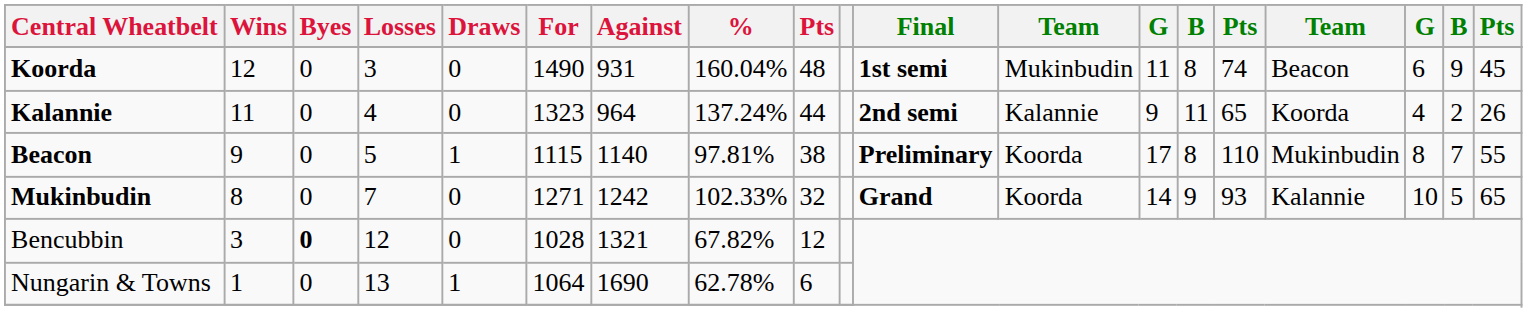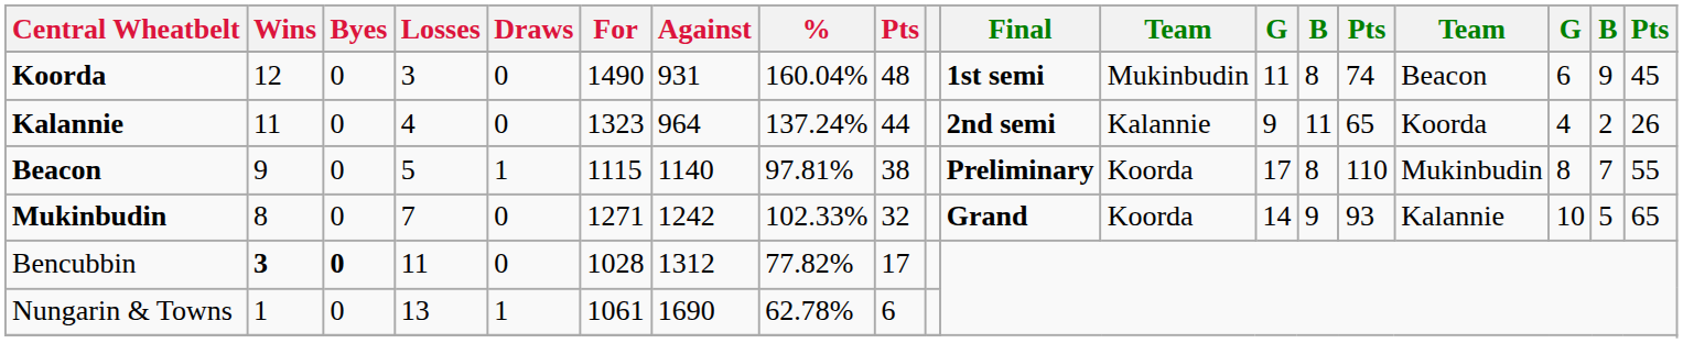 <table style="font-size: 85%; text-align: left;" class="wikitable">
 <tr>
 <th style="color:crimson">Central Wheatbelt</th>
 <th style="color:crimson">Wins</th>
 <th style="color:crimson">Byes</th>
 <th style="color:crimson">Losses</th>
 <th style="color:crimson">Draws</th>
 <th style="color:crimson">For</th>
 <th style="color:crimson">Against</th>
 <th style="color:crimson">%</th>
 <th style="color:crimson">Pts</th>
 <th></th>
 <th style="color:green">Final</th>
 <th style="color:green">Team</th>
 <th style="color:green">G</th>
 <th style="color:green">B</th>
 <th style="color:green">Pts</th>
 <th style="color:green">Team</th>
 <th style="color:green">G</th>
 <th style="color:green">B</th>
 <th style="color:green">Pts</th>
 </tr>
 <tr>
 </tr>
 <tr>
 </tr>
 <tr>
 <td><strong>Koorda</strong></td>
 <td>12</td>
 <td>0</td>
 <td>3</td>
 <td>0</td>
 <td>1490</td>
 <td>931</td>
 <td>160.04%</td>
 <td>48</td>
 <td></td>
 <td><strong>1st semi</strong></td>
 <td>Mukinbudin</td>
 <td>11</td>
 <td>8</td>
 <td>74</td>
 <td>Beacon</td>
 <td>6</td>
 <td>9</td>
 <td>45</td>
 </tr>
 <tr>
 <td><strong>Kalannie</strong></td>
 <td>11</td>
 <td>0</td>
 <td>4</td>
 <td>0</td>
 <td>1323</td>
 <td>964</td>
 <td>137.24%</td>
 <td>44</td>
 <td></td>
 <td><strong>2nd semi</strong></td>
 <td>Kalannie</td>
 <td>9</td>
 <td>11</td>
 <td>65</td>
 <td>Koorda</td>
 <td>4</td>
 <td>2</td>
 <td>26</td>
 </tr>
 <tr>
 <td><strong>Beacon</strong></td>
 <td>9</td>
 <td>0</td>
 <td>5</td>
 <td>1</td>
 <td>1115</td>
 <td>1140</td>
 <td>97.81%</td>
 <td>38</td>
 <td></td>
 <td><strong>Preliminary</strong></td>
 <td>Koorda</td>
 <td>17</td>
 <td>8</td>
 <td>110</td>
 <td>Mukinbudin</td>
 <td>8</td>
 <td>7</td>
 <td>55</td>
 </tr>
 <tr>
 <td><strong>Mukinbudin</strong></td>
 <td>8</td>
 <td>0</td>
 <td>7</td>
 <td>0</td>
 <td>1271</td>
 <td>1242</td>
 <td>102.33%</td>
 <td>32</td>
 <td></td>
 <td><strong>Grand</strong></td>
 <td>Koorda</td>
 <td>14</td>
 <td>9</td>
 <td>93</td>
 <td>Kalannie</td>
 <td>10</td>
 <td>5</td>
 <td>65</td>
 </tr>
 <tr>
 <td>Bencubbin</td>
-<td>3</td>
+<td><strong>3</strong></td>
 <td><strong>0</strong></td>
-<td>12</td>
+<td>11</td>
 <td>0</td>
 <td>1028</td>
-<td>1321</td>
-<td>67.82%</td>
-<td>12</td>
+<td>1312</td>
+<td>77.82%</td>
+<td>17</td>
 <td></td>
 </tr>
 <tr>
 <td>Nungarin & Towns</td>
 <td>1</td>
 <td>0</td>
 <td>13</td>
 <td>1</td>
-<td>1064</td>
+<td>1061</td>
 <td>1690</td>
 <td>62.78%</td>
 <td>6</td>
 <td></td>
 </tr>
 <tr>
 </tr>
 </table>
